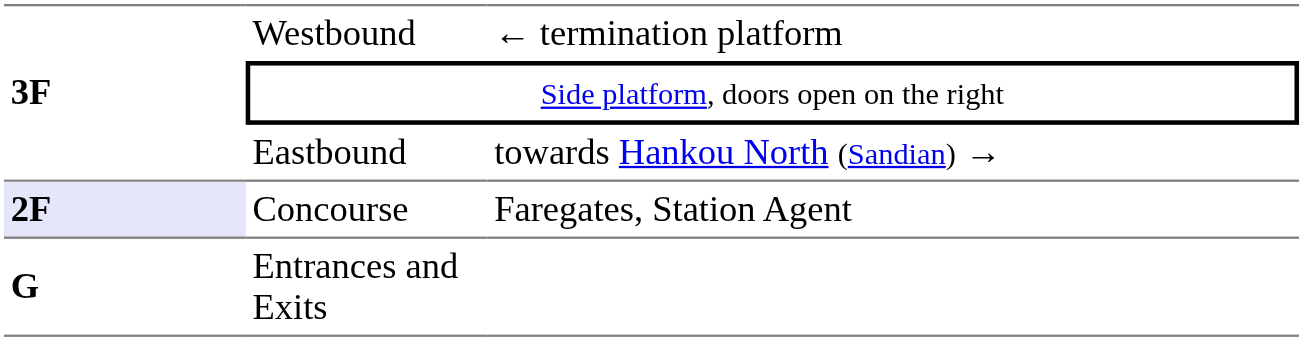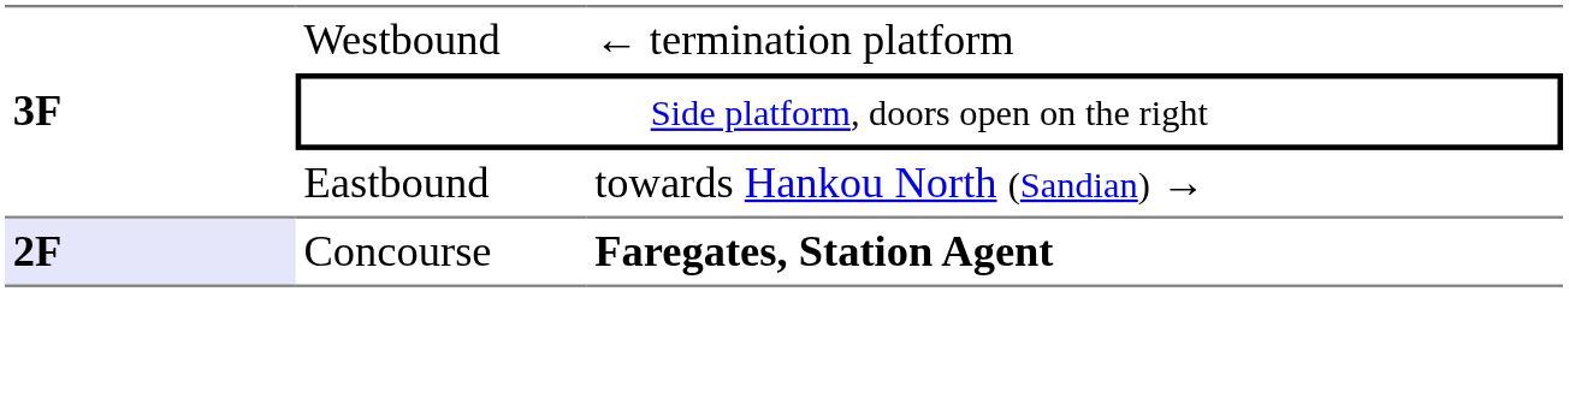 <table cellspacing=0 cellpadding=3>
 <tr>
 <td style="border-bottom:solid 1px gray;border-top:solid 1px gray;" rowspan=3 width=100><strong>3F</strong></td>
 <td style="border-top:solid 1px gray;" width=100>Westbound</td>
 <td style="border-top:solid 1px gray;" width=350>←  termination platform</td>
 </tr>
 <tr>
 <td style="border-right:solid 2px black;border-left:solid 2px black;border-top:solid 2px black;border-bottom:solid 2px black;text-align:center;" colspan=2><small><a href='#'>Side platform</a>, doors open on the right</small></td>
 </tr>
 <tr>
 <td style="border-top:solid 0px gray;border-bottom:solid 1px gray;">Eastbound</td>
 <td style="border-top:solid 0px gray;border-bottom:solid 1px gray;">  towards <a href='#'>Hankou North</a> <small>(<a href='#'>Sandian</a>)</small> →</td>
 </tr>
 <tr>
 <td style="background: lavender; border-bottom:solid 1px gray;"><strong>2F</strong></td>
 <td style="border-bottom:solid 1px gray;">Concourse</td>
-<td style="border-bottom:solid 1px gray;">Faregates, Station Agent</td>
-</tr>
-<tr>
-<td style="border-bottom:solid 1px gray;"><strong>G</strong></td>
-<td style="border-bottom:solid 1px gray;">Entrances and Exits</td>
-<td style="border-bottom:solid 1px gray;"></td>
+<td style="border-bottom:solid 1px gray;"><strong>Faregates, Station Agent</strong></td>
 </tr>
 </table>
